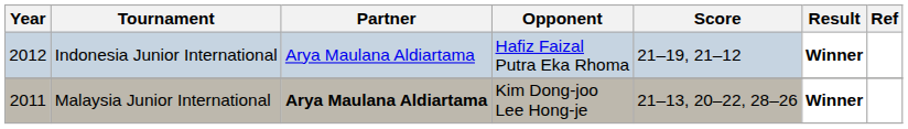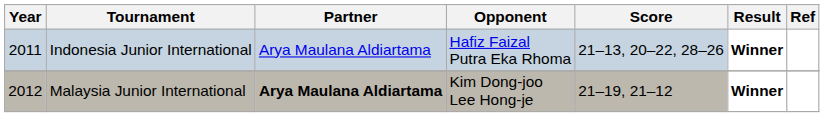 <table class="sortable wikitable" style="font-size: 90%;">
 <tr>
 <th>Year</th>
 <th>Tournament</th>
 <th>Partner</th>
 <th>Opponent</th>
 <th>Score</th>
 <th>Result</th>
 <th>Ref</th>
 </tr>
 <tr style="background:#C6D4E1">
-<td align="center">2012</td>
+<td align="center">2011</td>
 <td align="left">Indonesia Junior International</td>
 <td align="left"> <a href='#'>Arya Maulana Aldiartama</a></td>
 <td align="left"> <a href='#'>Hafiz Faizal</a> <br>  Putra Eka Rhoma</td>
+<td align="left">21–13, 20–22, 28–26</td>
+<td style="text-align:left; background:white"> <strong>Winner</strong></td>
+<td style="text-align:center; background:white"></td>
+</tr>
+<tr>
+</tr>
+<tr style="background:#BDB8AD">
+<td align="center">2012</td>
+<td align="left">Malaysia Junior International</td>
+<td align="left"><strong> Arya Maulana Aldiartama</strong></td>
+<td align="left"> Kim Dong-joo <br>  Lee Hong-je</td>
 <td align="left">21–19, 21–12</td>
 <td style="text-align:left; background:white"> <strong>Winner</strong></td>
 <td style="text-align:center; background:white"></td>
 </tr>
 <tr>
 </tr>
-<tr style="background:#BDB8AD">
-<td align="center">2011</td>
-<td align="left">Malaysia Junior International</td>
-<td align="left"><strong> Arya Maulana Aldiartama</strong></td>
-<td align="left"> Kim Dong-joo <br>  Lee Hong-je</td>
-<td align="left">21–13, 20–22, 28–26</td>
-<td style="text-align:left; background:white"> <strong>Winner</strong></td>
-<td style="text-align:center; background:white"></td>
-</tr>
-<tr>
-</tr>
 </table>
